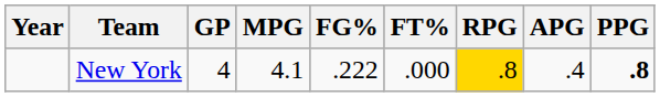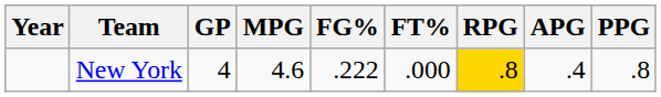 <table class="wikitable sortable" style="font-size:95%; text-align:right;">
 <tr>
 <th>Year</th>
 <th>Team</th>
 <th>GP</th>
 <th>MPG</th>
 <th>FG%</th>
 <th>FT%</th>
 <th>RPG</th>
 <th>APG</th>
 <th>PPG</th>
 </tr>
 <tr>
 <td style="text-align:left;"></td>
 <td style="text-align:left;"><a href='#'>New York</a></td>
 <td>4</td>
-<td>4.1</td>
+<td>4.6</td>
 <td>.222</td>
 <td>.000</td>
 <td style="background: gold;">.8</td>
 <td>.4</td>
-<td><strong>.8</strong></td>
+<td>.8</td>
 </tr>
 </table>
